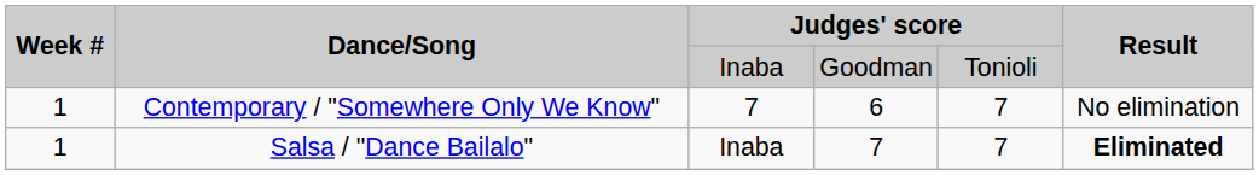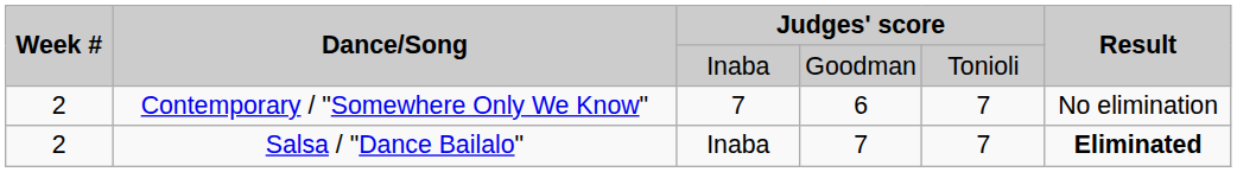 <table class="wikitable" style="text-align:center">
 <tr>
 <th rowspan="2" style="background:#ccc;">Week #</th>
 <th rowspan="2" style="background:#ccc;">Dance/Song</th>
 <th colspan="3" style="background:#ccc;">Judges' score</th>
 <th rowspan="2" style="background:#ccc;">Result</th>
 </tr>
 <tr style="background:#ccc;">
 <td style="width:10%;">Inaba</td>
 <td style="width:10%;">Goodman</td>
 <td style="width:10%;">Tonioli</td>
 </tr>
 <tr>
-<td>1</td>
+<td>2</td>
 <td><a href='#'>Contemporary</a> / "<a href='#'>Somewhere Only We Know</a>"</td>
 <td>7</td>
 <td>6</td>
 <td>7</td>
 <td>No elimination</td>
 </tr>
 <tr>
-<td>1</td>
+<td>2</td>
 <td><a href='#'>Salsa</a> / "<a href='#'>Dance Bailalo</a>"</td>
 <td style="width:10%;">Inaba</td>
 <td>7</td>
 <td>7</td>
 <td><strong>Eliminated</strong></td>
 </tr>
 </table>
